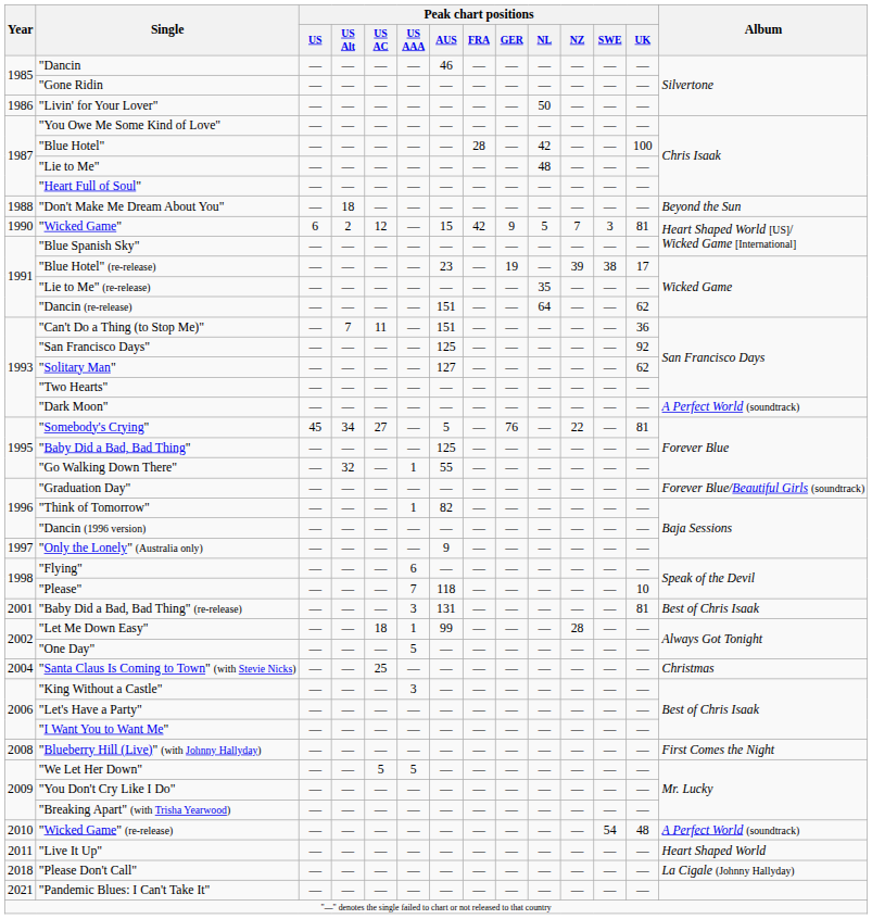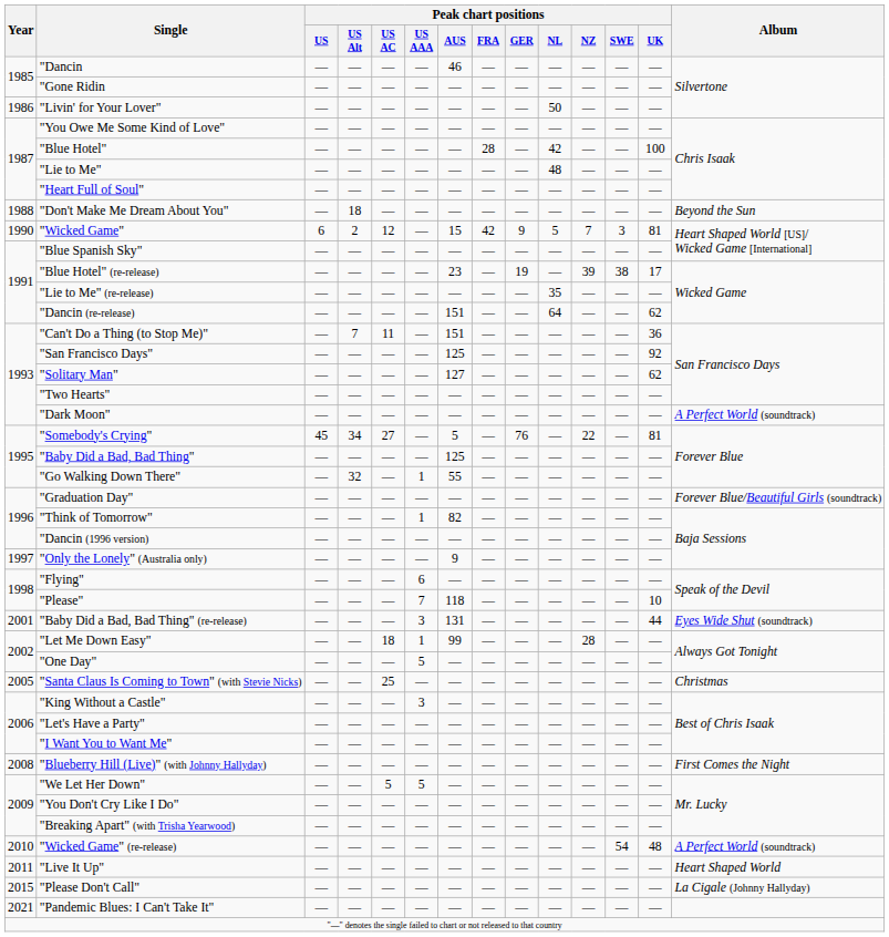 <table class="wikitable" style="text-align:center;">
 <tr>
 <th rowspan="2">Year</th>
 <th rowspan="2">Single</th>
 <th colspan="11">Peak chart positions</th>
 <th rowspan="2">Album</th>
 </tr>
 <tr style="font-size:smaller;">
 <th width="35"><a href='#'>US</a><br></th>
 <th width="35"><a href='#'>US Alt</a><br></th>
 <th width="35"><a href='#'>US AC</a><br></th>
 <th width="35"><a href='#'>US AAA</a><br></th>
 <th width="35"><a href='#'>AUS</a><br></th>
 <th width="35"><a href='#'>FRA</a><br></th>
 <th width="35"><a href='#'>GER</a><br></th>
 <th width="35"><a href='#'>NL</a><br></th>
 <th width="35"><a href='#'>NZ</a><br></th>
 <th width="35"><a href='#'>SWE</a><br></th>
 <th width="35"><a href='#'>UK</a><br></th>
 </tr>
 <tr>
 <td rowspan="2">1985</td>
 <td align="left">"Dancin</td>
 <td>—</td>
 <td>—</td>
 <td>—</td>
 <td>—</td>
 <td>46</td>
 <td>—</td>
 <td>—</td>
 <td>—</td>
 <td>—</td>
 <td>—</td>
 <td>—</td>
 <td align="left" rowspan="3"><em>Silvertone</em></td>
 </tr>
 <tr>
 <td align="left">"Gone Ridin</td>
 <td>—</td>
 <td>—</td>
 <td>—</td>
 <td>—</td>
 <td>—</td>
 <td>—</td>
 <td>—</td>
 <td>—</td>
 <td>—</td>
 <td>—</td>
 <td>—</td>
 </tr>
 <tr>
 <td>1986</td>
 <td align="left">"Livin' for Your Lover"</td>
 <td>—</td>
 <td>—</td>
 <td>—</td>
 <td>—</td>
 <td>—</td>
 <td>—</td>
 <td>—</td>
 <td>50</td>
 <td>—</td>
 <td>—</td>
 <td>—</td>
 </tr>
 <tr>
 <td rowspan="4">1987</td>
 <td align="left">"You Owe Me Some Kind of Love"</td>
 <td>—</td>
 <td>—</td>
 <td>—</td>
 <td>—</td>
 <td>—</td>
 <td>—</td>
 <td>—</td>
 <td>—</td>
 <td>—</td>
 <td>—</td>
 <td>—</td>
 <td align="left" rowspan="4"><em>Chris Isaak</em></td>
 </tr>
 <tr>
 <td align="left">"Blue Hotel"</td>
 <td>—</td>
 <td>—</td>
 <td>—</td>
 <td>—</td>
 <td>—</td>
 <td>28</td>
 <td>—</td>
 <td>42</td>
 <td>—</td>
 <td>—</td>
 <td>100</td>
 </tr>
 <tr>
 <td align="left">"Lie to Me"</td>
 <td>—</td>
 <td>—</td>
 <td>—</td>
 <td>—</td>
 <td>—</td>
 <td>—</td>
 <td>—</td>
 <td>48</td>
 <td>—</td>
 <td>—</td>
 <td>—</td>
 </tr>
 <tr>
 <td align="left">"<a href='#'>Heart Full of Soul</a>"</td>
 <td>—</td>
 <td>—</td>
 <td>—</td>
 <td>—</td>
 <td>—</td>
 <td>—</td>
 <td>—</td>
 <td>—</td>
 <td>—</td>
 <td>—</td>
 <td>—</td>
 </tr>
 <tr>
 <td>1988</td>
 <td align="left">"Don't Make Me Dream About You"</td>
 <td>—</td>
 <td>18</td>
 <td>—</td>
 <td>—</td>
 <td>—</td>
 <td>—</td>
 <td>—</td>
 <td>—</td>
 <td>—</td>
 <td>—</td>
 <td>—</td>
 <td align="left"><em>Beyond the Sun</em></td>
 </tr>
 <tr>
 <td>1990</td>
 <td align="left">"<a href='#'>Wicked Game</a>"</td>
 <td>6</td>
 <td>2</td>
 <td>12</td>
 <td>—</td>
 <td>15</td>
 <td>42</td>
 <td>9</td>
 <td>5</td>
 <td>7</td>
 <td>3</td>
 <td>81</td>
 <td align="left" rowspan="2"><em>Heart Shaped World</em> <small>[US]</small>/ <br><em>Wicked Game</em> <small>[International]</small></td>
 </tr>
 <tr>
 <td rowspan="4">1991</td>
 <td align="left">"Blue Spanish Sky"</td>
 <td>—</td>
 <td>—</td>
 <td>—</td>
 <td>—</td>
 <td>—</td>
 <td>—</td>
 <td>—</td>
 <td>—</td>
 <td>—</td>
 <td>—</td>
 <td>—</td>
 </tr>
 <tr>
 <td align="left">"Blue Hotel" <small>(re-release)</small></td>
 <td>—</td>
 <td>—</td>
 <td>—</td>
 <td>—</td>
 <td>23</td>
 <td>—</td>
 <td>19</td>
 <td>—</td>
 <td>39</td>
 <td>38</td>
 <td>17</td>
 <td align="left" rowspan="3"><em>Wicked Game</em></td>
 </tr>
 <tr>
 <td align="left">"Lie to Me" <small>(re-release)</small></td>
 <td>—</td>
 <td>—</td>
 <td>—</td>
 <td>—</td>
 <td>—</td>
 <td>—</td>
 <td>—</td>
 <td>35</td>
 <td>—</td>
 <td>—</td>
 <td>—</td>
 </tr>
 <tr>
 <td align="left">"Dancin <small>(re-release)</small></td>
 <td>—</td>
 <td>—</td>
 <td>—</td>
 <td>—</td>
 <td>151</td>
 <td>—</td>
 <td>—</td>
 <td>64</td>
 <td>—</td>
 <td>—</td>
 <td>62</td>
 </tr>
 <tr>
 <td rowspan="5">1993</td>
 <td align="left">"Can't Do a Thing (to Stop Me)"</td>
 <td>—</td>
 <td>7</td>
 <td>11</td>
 <td>—</td>
 <td>151</td>
 <td>—</td>
 <td>—</td>
 <td>—</td>
 <td>—</td>
 <td>—</td>
 <td>36</td>
 <td align="left" rowspan="4"><em>San Francisco Days</em></td>
 </tr>
 <tr>
 <td align="left">"San Francisco Days"</td>
 <td>—</td>
 <td>—</td>
 <td>—</td>
 <td>—</td>
 <td>125</td>
 <td>—</td>
 <td>—</td>
 <td>—</td>
 <td>—</td>
 <td>—</td>
 <td>92</td>
 </tr>
 <tr>
 <td align="left">"<a href='#'>Solitary Man</a>"</td>
 <td>—</td>
 <td>—</td>
 <td>—</td>
 <td>—</td>
 <td>127</td>
 <td>—</td>
 <td>—</td>
 <td>—</td>
 <td>—</td>
 <td>—</td>
 <td>62</td>
 </tr>
 <tr>
 <td align="left">"Two Hearts"</td>
 <td>—</td>
 <td>—</td>
 <td>—</td>
 <td>—</td>
 <td>—</td>
 <td>—</td>
 <td>—</td>
 <td>—</td>
 <td>—</td>
 <td>—</td>
 <td>—</td>
 </tr>
 <tr>
 <td align="left">"Dark Moon"</td>
 <td>—</td>
 <td>—</td>
 <td>—</td>
 <td>—</td>
 <td>—</td>
 <td>—</td>
 <td>—</td>
 <td>—</td>
 <td>—</td>
 <td>—</td>
 <td>—</td>
 <td align="left"><em><a href='#'>A Perfect World</a></em> <small>(soundtrack)</small></td>
 </tr>
 <tr>
 <td rowspan="3">1995</td>
 <td align="left">"<a href='#'>Somebody's Crying</a>"</td>
 <td>45</td>
 <td>34</td>
 <td>27</td>
 <td>—</td>
 <td>5</td>
 <td>—</td>
 <td>76</td>
 <td>—</td>
 <td>22</td>
 <td>—</td>
 <td>81</td>
 <td align="left" rowspan="3"><em>Forever Blue</em></td>
 </tr>
 <tr>
 <td align="left">"<a href='#'>Baby Did a Bad, Bad Thing</a>"</td>
 <td>—</td>
 <td>—</td>
 <td>—</td>
 <td>—</td>
 <td>125</td>
 <td>—</td>
 <td>—</td>
 <td>—</td>
 <td>—</td>
 <td>—</td>
 <td>—</td>
 </tr>
 <tr>
 <td align="left">"Go Walking Down There"</td>
 <td>—</td>
 <td>32</td>
 <td>—</td>
 <td>1</td>
 <td>55</td>
 <td>—</td>
 <td>—</td>
 <td>—</td>
 <td>—</td>
 <td>—</td>
 <td>—</td>
 </tr>
 <tr>
 <td rowspan="3">1996</td>
 <td align="left">"Graduation Day"</td>
 <td>—</td>
 <td>—</td>
 <td>—</td>
 <td>—</td>
 <td>—</td>
 <td>—</td>
 <td>—</td>
 <td>—</td>
 <td>—</td>
 <td>—</td>
 <td>—</td>
 <td align="left"><em>Forever Blue/<a href='#'>Beautiful Girls</a></em> <small>(soundtrack)</small></td>
 </tr>
 <tr>
 <td align="left">"Think of Tomorrow"</td>
 <td>—</td>
 <td>—</td>
 <td>—</td>
 <td>1</td>
 <td>82</td>
 <td>—</td>
 <td>—</td>
 <td>—</td>
 <td>—</td>
 <td>—</td>
 <td>—</td>
 <td align="left" rowspan="3"><em>Baja Sessions</em></td>
 </tr>
 <tr>
 <td align="left">"Dancin <small>(1996 version)</small></td>
 <td>—</td>
 <td>—</td>
 <td>—</td>
 <td>—</td>
 <td>—</td>
 <td>—</td>
 <td>—</td>
 <td>—</td>
 <td>—</td>
 <td>—</td>
 <td>—</td>
 </tr>
 <tr>
 <td>1997</td>
 <td align="left">"<a href='#'>Only the Lonely</a>" <small>(Australia only)</small></td>
 <td>—</td>
 <td>—</td>
 <td>—</td>
 <td>—</td>
 <td>9</td>
 <td>—</td>
 <td>—</td>
 <td>—</td>
 <td>—</td>
 <td>—</td>
 <td>—</td>
 </tr>
 <tr>
 <td rowspan="2">1998</td>
 <td align="left">"Flying"</td>
 <td>—</td>
 <td>—</td>
 <td>—</td>
 <td>6</td>
 <td>—</td>
 <td>—</td>
 <td>—</td>
 <td>—</td>
 <td>—</td>
 <td>—</td>
 <td>—</td>
 <td align="left" rowspan="2"><em>Speak of the Devil</em></td>
 </tr>
 <tr>
 <td align="left">"Please"</td>
 <td>—</td>
 <td>—</td>
 <td>—</td>
 <td>7</td>
 <td>118</td>
 <td>—</td>
 <td>—</td>
 <td>—</td>
 <td>—</td>
 <td>—</td>
 <td>10</td>
 </tr>
 <tr>
 <td>2001</td>
 <td align="left">"Baby Did a Bad, Bad Thing" <small>(re-release)</small></td>
 <td>—</td>
 <td>—</td>
 <td>—</td>
 <td>3</td>
 <td>131</td>
 <td>—</td>
 <td>—</td>
 <td>—</td>
 <td>—</td>
 <td>—</td>
-<td>81</td>
-<td align="left"><em>Best of Chris Isaak</em></td>
+<td>44</td>
+<td align="left"><em><a href='#'>Eyes Wide Shut</a></em> <small>(soundtrack)</small></td>
 </tr>
 <tr>
 <td rowspan="2">2002</td>
 <td align="left">"Let Me Down Easy"</td>
 <td>—</td>
 <td>—</td>
 <td>18</td>
 <td>1</td>
 <td>99</td>
 <td>—</td>
 <td>—</td>
 <td>—</td>
 <td>28</td>
 <td>—</td>
 <td>—</td>
 <td align="left" rowspan="2"><em>Always Got Tonight</em></td>
 </tr>
 <tr>
 <td align="left">"One Day"</td>
 <td>—</td>
 <td>—</td>
 <td>—</td>
 <td>5</td>
 <td>—</td>
 <td>—</td>
 <td>—</td>
 <td>—</td>
 <td>—</td>
 <td>—</td>
 <td>—</td>
 </tr>
 <tr>
-<td>2004</td>
+<td>2005</td>
 <td align="left">"<a href='#'>Santa Claus Is Coming to Town</a>" <small>(with <a href='#'>Stevie Nicks</a>)</small></td>
 <td>—</td>
 <td>—</td>
 <td>25</td>
 <td>—</td>
 <td>—</td>
 <td>—</td>
 <td>—</td>
 <td>—</td>
 <td>—</td>
 <td>—</td>
 <td>—</td>
 <td align="left"><em>Christmas</em></td>
 </tr>
 <tr>
 <td rowspan="3">2006</td>
 <td align="left">"King Without a Castle"</td>
 <td>—</td>
 <td>—</td>
 <td>—</td>
 <td>3</td>
 <td>—</td>
 <td>—</td>
 <td>—</td>
 <td>—</td>
 <td>—</td>
 <td>—</td>
 <td>—</td>
 <td align="left" rowspan="3"><em>Best of Chris Isaak</em></td>
 </tr>
 <tr>
 <td align="left">"Let's Have a Party"</td>
 <td>—</td>
 <td>—</td>
 <td>—</td>
 <td>—</td>
 <td>—</td>
 <td>—</td>
 <td>—</td>
 <td>—</td>
 <td>—</td>
 <td>—</td>
 <td>—</td>
 </tr>
 <tr>
 <td align="left">"<a href='#'>I Want You to Want Me</a>"</td>
 <td>—</td>
 <td>—</td>
 <td>—</td>
 <td>—</td>
 <td>—</td>
 <td>—</td>
 <td>—</td>
 <td>—</td>
 <td>—</td>
 <td>—</td>
 <td>—</td>
 </tr>
 <tr>
 <td>2008</td>
 <td align="left">"<a href='#'>Blueberry Hill (Live)</a>" <small>(with <a href='#'>Johnny Hallyday</a>)</small></td>
 <td>—</td>
 <td>—</td>
 <td>—</td>
 <td>—</td>
 <td>—</td>
 <td>—</td>
 <td>—</td>
 <td>—</td>
 <td>—</td>
 <td>—</td>
 <td>—</td>
 <td align="left"><em>First Comes the Night</em></td>
 </tr>
 <tr>
 <td rowspan="3">2009</td>
 <td align="left">"We Let Her Down"</td>
 <td>—</td>
 <td>—</td>
 <td>5</td>
 <td>5</td>
 <td>—</td>
 <td>—</td>
 <td>—</td>
 <td>—</td>
 <td>—</td>
 <td>—</td>
 <td>—</td>
 <td align="left" rowspan="3"><em>Mr. Lucky</em></td>
 </tr>
 <tr>
 <td align="left">"You Don't Cry Like I Do"</td>
 <td>—</td>
 <td>—</td>
 <td>—</td>
 <td>—</td>
 <td>—</td>
 <td>—</td>
 <td>—</td>
 <td>—</td>
 <td>—</td>
 <td>—</td>
 <td>—</td>
 </tr>
 <tr>
 <td align="left">"Breaking Apart" <small>(with <a href='#'>Trisha Yearwood</a>)</small></td>
 <td>—</td>
 <td>—</td>
 <td>—</td>
 <td>—</td>
 <td>—</td>
 <td>—</td>
 <td>—</td>
 <td>—</td>
 <td>—</td>
 <td>—</td>
 <td>—</td>
 </tr>
 <tr>
 <td>2010</td>
 <td align="left">"<a href='#'>Wicked Game</a>" <small>(re-release)</small></td>
 <td>—</td>
 <td>—</td>
 <td>—</td>
 <td>—</td>
 <td>—</td>
 <td>—</td>
 <td>—</td>
 <td>—</td>
 <td>—</td>
 <td>54</td>
 <td>48</td>
 <td align="left"><em><a href='#'>A Perfect World</a></em> <small>(soundtrack)</small></td>
 </tr>
 <tr>
 <td>2011</td>
 <td align="left">"Live It Up"</td>
 <td>—</td>
 <td>—</td>
 <td>—</td>
 <td>—</td>
 <td>—</td>
 <td>—</td>
 <td>—</td>
 <td>—</td>
 <td>—</td>
 <td>—</td>
 <td>—</td>
 <td align="left"><em>Heart Shaped World</em></td>
 </tr>
 <tr>
-<td>2018</td>
+<td>2015</td>
 <td align="left">"Please Don't Call"</td>
 <td>—</td>
 <td>—</td>
 <td>—</td>
 <td>—</td>
 <td>—</td>
 <td>—</td>
 <td>—</td>
 <td>—</td>
 <td>—</td>
 <td>—</td>
 <td>—</td>
 <td align="left"><em>La Cigale</em> <small>(Johnny Hallyday)</small></td>
 </tr>
 <tr>
 <td>2021</td>
 <td align="left">"Pandemic Blues: I Can't Take It"</td>
 <td>—</td>
 <td>—</td>
 <td>—</td>
 <td>—</td>
 <td>—</td>
 <td>—</td>
 <td>—</td>
 <td>—</td>
 <td>—</td>
 <td>—</td>
 <td>—</td>
 <td></td>
 </tr>
 <tr>
 <td colspan="21" align="center" style="font-size:8pt">"—" denotes the single failed to chart or not released to that country</td>
 </tr>
 </table>
